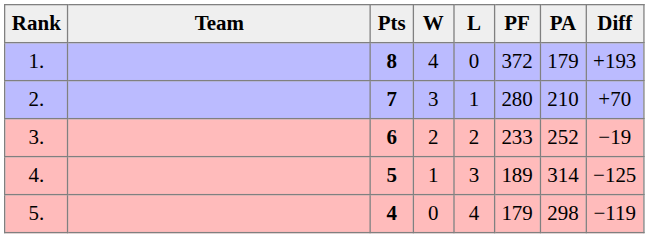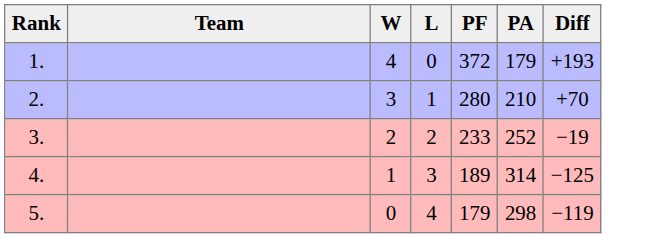 <table style=border-collapse:collapse border=1 cellspacing=0 cellpadding=5>
 <tr align=center bgcolor=#efefef>
 <th width=20>Rank</th>
 <th width=220>Team</th>
-<th width=20>Pts</th>
 <th width=20>W</th>
 <th width=20>L</th>
 <th width=20>PF</th>
 <th width=20>PA</th>
 <th width=20>Diff</th>
 </tr>
 <tr align=center bgcolor="#BBBBFF">
 <td>1.</td>
 <td align=left></td>
-<td><strong>8</strong></td>
 <td>4</td>
 <td>0</td>
 <td>372</td>
 <td>179</td>
 <td>+193</td>
 </tr>
 <tr align=center bgcolor="#BBBBFF">
 <td>2.</td>
 <td align=left></td>
-<td><strong>7</strong></td>
 <td>3</td>
 <td>1</td>
 <td>280</td>
 <td>210</td>
 <td>+70</td>
 </tr>
 <tr align=center bgcolor="#ffbbbb">
 <td>3.</td>
 <td align=left></td>
-<td><strong>6</strong></td>
 <td>2</td>
 <td>2</td>
 <td>233</td>
 <td>252</td>
 <td>−19</td>
 </tr>
 <tr align=center bgcolor="#ffbbbb">
 <td>4.</td>
 <td align=left></td>
-<td><strong>5</strong></td>
 <td>1</td>
 <td>3</td>
 <td>189</td>
 <td>314</td>
 <td>−125</td>
 </tr>
 <tr align=center bgcolor="#ffbbbb">
 <td>5.</td>
 <td align=left></td>
-<td><strong>4</strong></td>
 <td>0</td>
 <td>4</td>
 <td>179</td>
 <td>298</td>
 <td>−119</td>
 </tr>
 </table>
